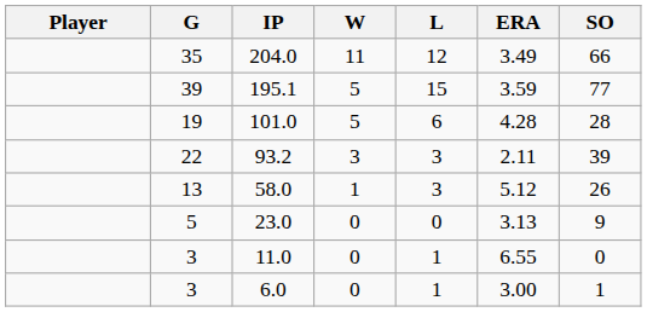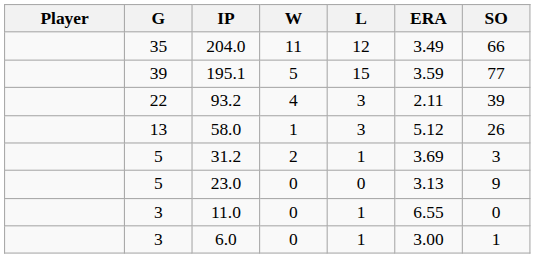 <table class="wikitable sortable">
 <tr>
 <th bgcolor="#DDDDFF" width="16%">Player</th>
 <th bgcolor="#DDDDFF" width="9%">G</th>
 <th bgcolor="#DDDDFF" width="9%">IP</th>
 <th bgcolor="#DDDDFF" width="9%">W</th>
 <th bgcolor="#DDDDFF" width="9%">L</th>
 <th bgcolor="#DDDDFF" width="9%">ERA</th>
 <th bgcolor="#DDDDFF" width="9%">SO</th>
 </tr>
 <tr align="center">
 <td></td>
 <td>35</td>
 <td>204.0</td>
 <td>11</td>
 <td>12</td>
 <td>3.49</td>
 <td>66</td>
 </tr>
 <tr align="center">
 <td></td>
 <td>39</td>
 <td>195.1</td>
 <td>5</td>
 <td>15</td>
 <td>3.59</td>
 <td>77</td>
 </tr>
 <tr align="center">
 <td></td>
-<td>19</td>
-<td>101.0</td>
-<td>5</td>
-<td>6</td>
-<td>4.28</td>
-<td>28</td>
-</tr>
-<tr align="center">
-<td></td>
 <td>22</td>
 <td>93.2</td>
-<td>3</td>
+<td>4</td>
 <td>3</td>
 <td>2.11</td>
 <td>39</td>
 </tr>
 <tr align="center">
 <td></td>
 <td>13</td>
 <td>58.0</td>
 <td>1</td>
 <td>3</td>
 <td>5.12</td>
 <td>26</td>
+</tr>
+<tr align="center">
+<td></td>
+<td>5</td>
+<td>31.2</td>
+<td>2</td>
+<td>1</td>
+<td>3.69</td>
+<td>3</td>
 </tr>
 <tr align="center">
 <td></td>
 <td>5</td>
 <td>23.0</td>
 <td>0</td>
 <td>0</td>
 <td>3.13</td>
 <td>9</td>
 </tr>
 <tr align="center">
 <td></td>
 <td>3</td>
 <td>11.0</td>
 <td>0</td>
 <td>1</td>
 <td>6.55</td>
 <td>0</td>
 </tr>
 <tr align="center">
 <td></td>
 <td>3</td>
 <td>6.0</td>
 <td>0</td>
 <td>1</td>
 <td>3.00</td>
 <td>1</td>
 </tr>
 </table>
